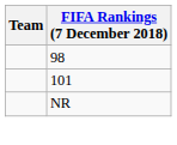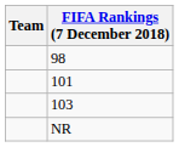 <table class="wikitable sortable" style="text-align: left;">
 <tr>
 <th>Team</th>
 <th><a href='#'>FIFA Rankings</a><br>(7 December 2018)</th>
 </tr>
 <tr>
 <td></td>
 <td>98</td>
 </tr>
 <tr>
 <td></td>
 <td>101</td>
 </tr>
 <tr>
 <td></td>
+<td>103</td>
+</tr>
+<tr>
+<td></td>
 <td>NR</td>
 </tr>
 </table>
